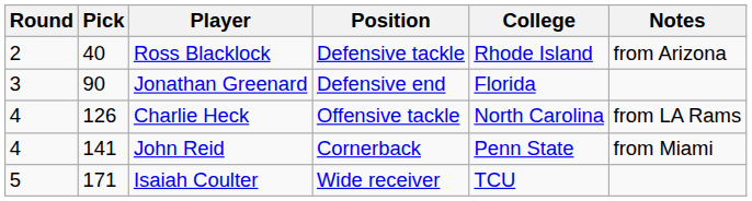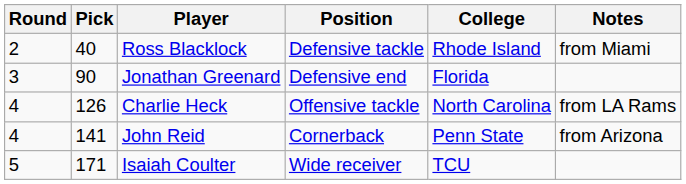 <table class="wikitable">
 <tr>
 <th>Round</th>
 <th>Pick</th>
 <th>Player</th>
 <th>Position</th>
 <th>College</th>
 <th>Notes</th>
 </tr>
 <tr>
 <td>2</td>
 <td>40</td>
 <td><a href='#'>Ross Blacklock</a></td>
 <td><a href='#'>Defensive tackle</a></td>
 <td><a href='#'>Rhode Island</a></td>
-<td>from Arizona</td>
+<td>from Miami</td>
 </tr>
 <tr>
 <td>3</td>
 <td>90</td>
 <td><a href='#'>Jonathan Greenard</a></td>
 <td><a href='#'>Defensive end</a></td>
 <td><a href='#'>Florida</a></td>
 <td></td>
 </tr>
 <tr>
 <td>4</td>
 <td>126</td>
 <td><a href='#'>Charlie Heck</a></td>
 <td><a href='#'>Offensive tackle</a></td>
 <td><a href='#'>North Carolina</a></td>
 <td>from LA Rams</td>
 </tr>
 <tr>
 <td>4</td>
 <td>141</td>
 <td><a href='#'>John Reid</a></td>
 <td><a href='#'>Cornerback</a></td>
 <td><a href='#'>Penn State</a></td>
-<td>from Miami</td>
+<td>from Arizona</td>
 </tr>
 <tr>
 <td>5</td>
 <td>171</td>
 <td><a href='#'>Isaiah Coulter</a></td>
 <td><a href='#'>Wide receiver</a></td>
 <td><a href='#'>TCU</a></td>
 <td></td>
 </tr>
 </table>
